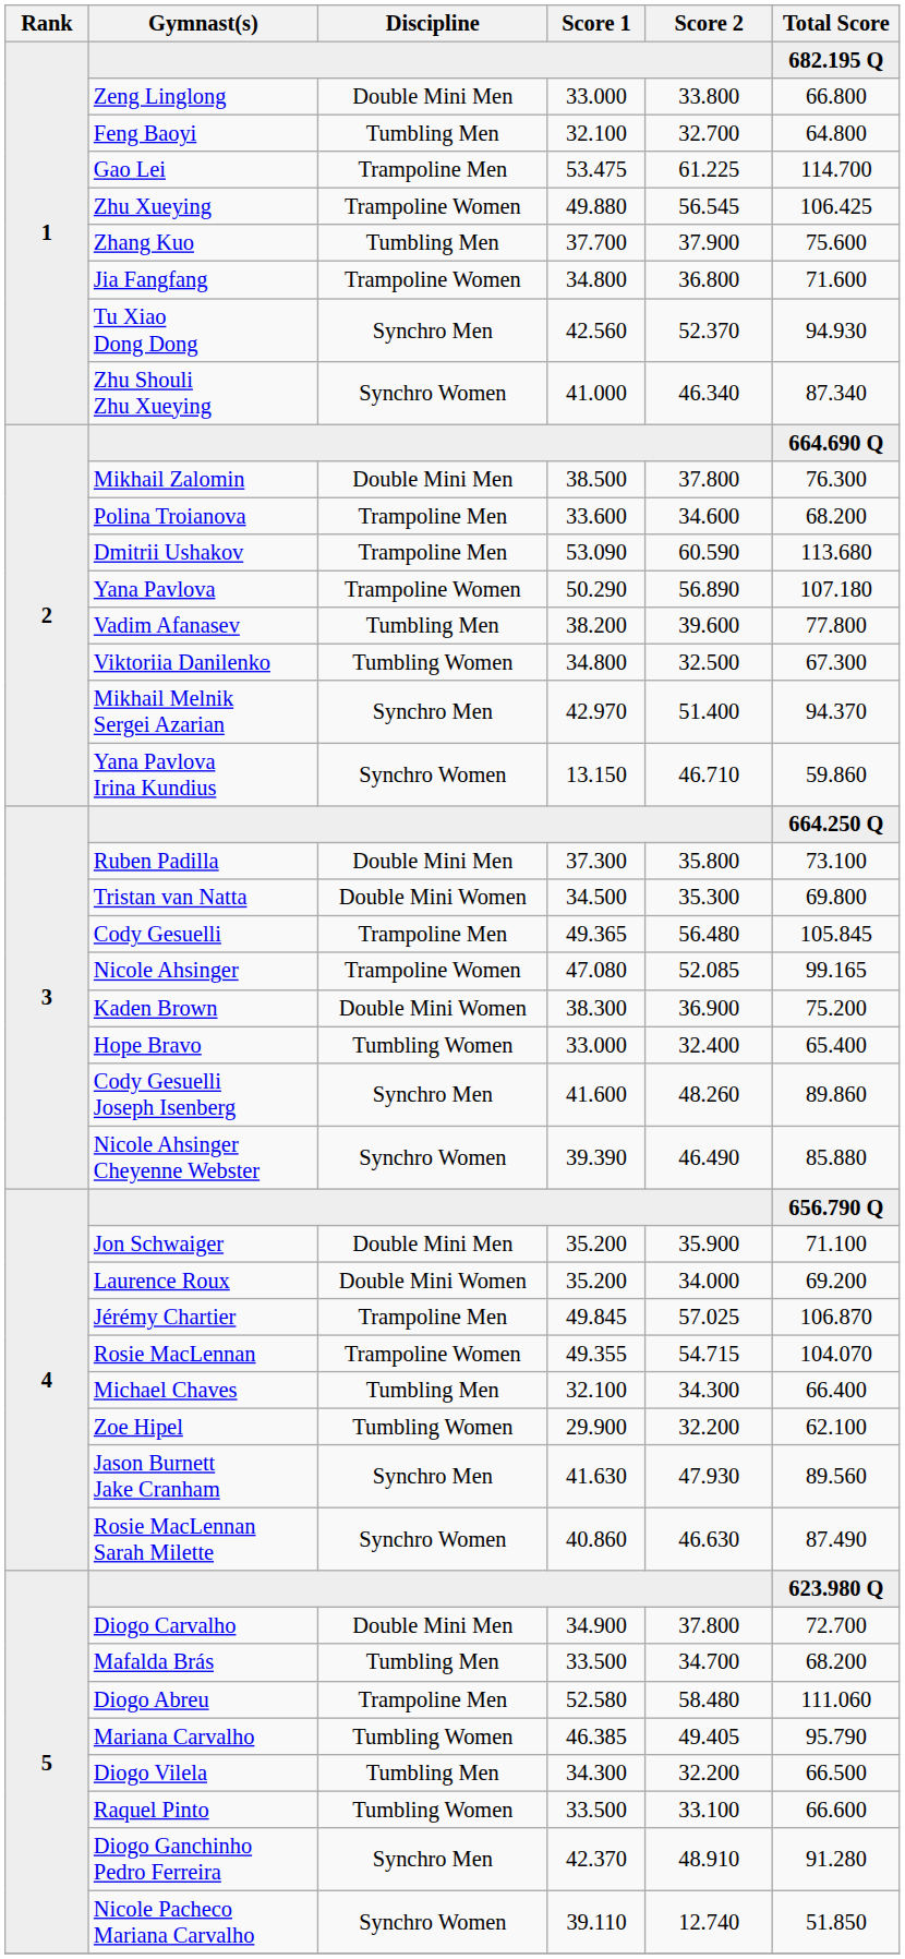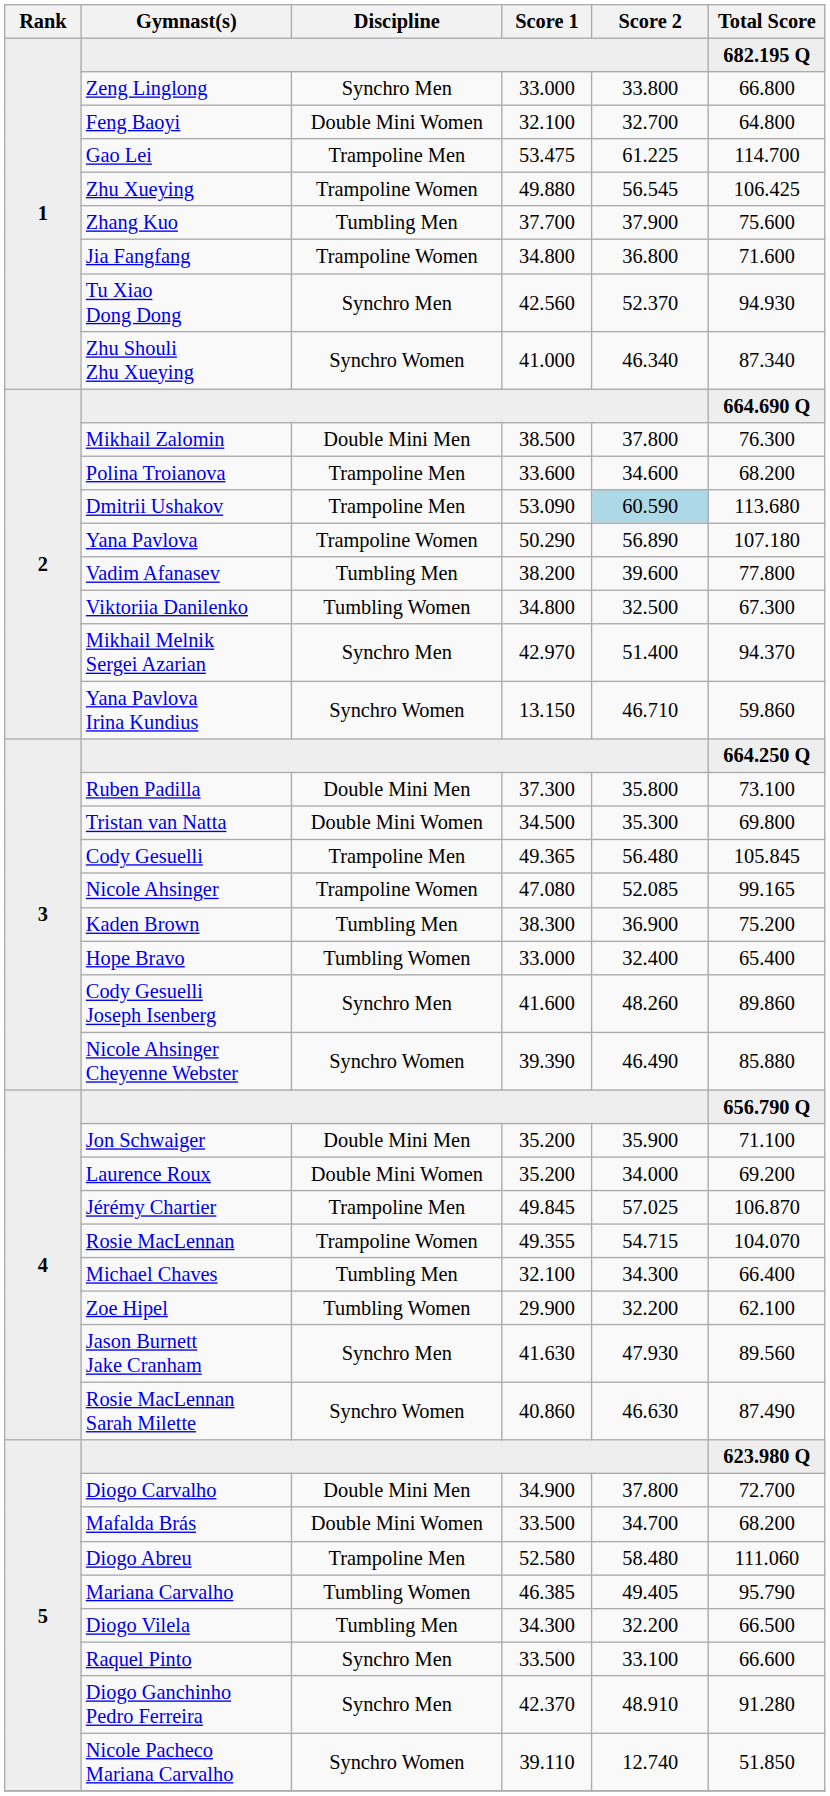 <table class="wikitable" style="text-align:center; font-size:95%">
 <tr>
 <th style="width:50px;">Rank</th>
 <th style="width:150px;">Gymnast(s)</th>
 <th style="width:150px;">Discipline</th>
 <th style="width:60px;">Score 1</th>
 <th style="width:80px;">Score 2</th>
 <th style="width:80px;">Total Score</th>
 </tr>
 <tr style="background:#eee;">
 <td rowspan=9><strong>1</strong></td>
 <td colspan=4 style="text-align:center;"><strong></strong></td>
 <td><strong>682.195</strong> <strong>Q</strong></td>
 </tr>
 <tr>
 <td style="text-align:left;"><a href='#'>Zeng Linglong</a></td>
-<td>Double Mini Men</td>
+<td>Synchro Men</td>
 <td>33.000</td>
 <td>33.800</td>
 <td>66.800</td>
 </tr>
 <tr>
 <td style="text-align:left;"><a href='#'>Feng Baoyi</a></td>
-<td>Tumbling Men</td>
+<td>Double Mini Women</td>
 <td>32.100</td>
 <td>32.700</td>
 <td>64.800</td>
 </tr>
 <tr>
 <td style="text-align:left;"><a href='#'>Gao Lei</a></td>
 <td>Trampoline Men</td>
 <td>53.475</td>
 <td>61.225</td>
 <td>114.700</td>
 </tr>
 <tr>
 <td style="text-align:left;"><a href='#'>Zhu Xueying</a></td>
 <td>Trampoline Women</td>
 <td>49.880</td>
 <td>56.545</td>
 <td>106.425</td>
 </tr>
 <tr>
 <td style="text-align:left;"><a href='#'>Zhang Kuo</a></td>
 <td>Tumbling Men</td>
 <td>37.700</td>
 <td>37.900</td>
 <td>75.600</td>
 </tr>
 <tr>
 <td style="text-align:left;"><a href='#'>Jia Fangfang</a></td>
 <td>Trampoline Women</td>
 <td>34.800</td>
 <td>36.800</td>
 <td>71.600</td>
 </tr>
 <tr>
 <td style="text-align:left;"><a href='#'>Tu Xiao</a> <br> <a href='#'>Dong Dong</a></td>
 <td>Synchro Men</td>
 <td>42.560</td>
 <td>52.370</td>
 <td>94.930</td>
 </tr>
 <tr>
 <td style="text-align:left;"><a href='#'>Zhu Shouli</a> <br> <a href='#'>Zhu Xueying</a></td>
 <td>Synchro Women</td>
 <td>41.000</td>
 <td>46.340</td>
 <td>87.340</td>
 </tr>
 <tr style="background:#eee;">
 <td rowspan=9><strong>2</strong></td>
 <td colspan=4 style="text-align:center;"><strong></strong></td>
 <td><strong>664.690</strong> <strong>Q</strong></td>
 </tr>
 <tr>
 <td style="text-align:left;"><a href='#'>Mikhail Zalomin</a></td>
 <td>Double Mini Men</td>
 <td>38.500</td>
 <td>37.800</td>
 <td>76.300</td>
 </tr>
 <tr>
 <td style="text-align:left;"><a href='#'>Polina Troianova</a></td>
 <td>Trampoline Men</td>
 <td>33.600</td>
 <td>34.600</td>
 <td>68.200</td>
 </tr>
 <tr>
 <td style="text-align:left;"><a href='#'>Dmitrii Ushakov</a></td>
 <td>Trampoline Men</td>
 <td>53.090</td>
-<td>60.590</td>
+<td style="background: lightblue;">60.590</td>
 <td>113.680</td>
 </tr>
 <tr>
 <td style="text-align:left;"><a href='#'>Yana Pavlova</a></td>
 <td>Trampoline Women</td>
 <td>50.290</td>
 <td>56.890</td>
 <td>107.180</td>
 </tr>
 <tr>
 <td style="text-align:left;"><a href='#'>Vadim Afanasev</a></td>
 <td>Tumbling Men</td>
 <td>38.200</td>
 <td>39.600</td>
 <td>77.800</td>
 </tr>
 <tr>
 <td style="text-align:left;"><a href='#'>Viktoriia Danilenko</a></td>
 <td>Tumbling Women</td>
 <td>34.800</td>
 <td>32.500</td>
 <td>67.300</td>
 </tr>
 <tr>
 <td style="text-align:left;"><a href='#'>Mikhail Melnik</a> <br> <a href='#'>Sergei Azarian</a></td>
 <td>Synchro Men</td>
 <td>42.970</td>
 <td>51.400</td>
 <td>94.370</td>
 </tr>
 <tr>
 <td style="text-align:left;"><a href='#'>Yana Pavlova</a> <br> <a href='#'>Irina Kundius</a></td>
 <td>Synchro Women</td>
 <td>13.150</td>
 <td>46.710</td>
 <td>59.860</td>
 </tr>
 <tr style="background:#eee;">
 <td rowspan=9><strong>3</strong></td>
 <td colspan=4 style="text-align:center;"><strong></strong></td>
 <td><strong>664.250</strong> <strong>Q</strong></td>
 </tr>
 <tr>
 <td style="text-align:left;"><a href='#'>Ruben Padilla</a></td>
 <td>Double Mini Men</td>
 <td>37.300</td>
 <td>35.800</td>
 <td>73.100</td>
 </tr>
 <tr>
 <td style="text-align:left;"><a href='#'>Tristan van Natta</a></td>
 <td>Double Mini Women</td>
 <td>34.500</td>
 <td>35.300</td>
 <td>69.800</td>
 </tr>
 <tr>
 <td style="text-align:left;"><a href='#'>Cody Gesuelli</a></td>
 <td>Trampoline Men</td>
 <td>49.365</td>
 <td>56.480</td>
 <td>105.845</td>
 </tr>
 <tr>
 <td style="text-align:left;"><a href='#'>Nicole Ahsinger</a></td>
 <td>Trampoline Women</td>
 <td>47.080</td>
 <td>52.085</td>
 <td>99.165</td>
 </tr>
 <tr>
 <td style="text-align:left;"><a href='#'>Kaden Brown</a></td>
-<td>Double Mini Women</td>
+<td>Tumbling Men</td>
 <td>38.300</td>
 <td>36.900</td>
 <td>75.200</td>
 </tr>
 <tr>
 <td style="text-align:left;"><a href='#'>Hope Bravo</a></td>
 <td>Tumbling Women</td>
 <td>33.000</td>
 <td>32.400</td>
 <td>65.400</td>
 </tr>
 <tr>
 <td style="text-align:left;"><a href='#'>Cody Gesuelli</a> <br> <a href='#'>Joseph Isenberg</a></td>
 <td>Synchro Men</td>
 <td>41.600</td>
 <td>48.260</td>
 <td>89.860</td>
 </tr>
 <tr>
 <td style="text-align:left;"><a href='#'>Nicole Ahsinger</a> <br> <a href='#'>Cheyenne Webster</a></td>
 <td>Synchro Women</td>
 <td>39.390</td>
 <td>46.490</td>
 <td>85.880</td>
 </tr>
 <tr style="background:#eee;">
 <td rowspan=9><strong>4</strong></td>
 <td colspan=4 style="text-align:center;"><strong></strong></td>
 <td><strong>656.790</strong> <strong>Q</strong></td>
 </tr>
 <tr>
 <td style="text-align:left;"><a href='#'>Jon Schwaiger</a></td>
 <td>Double Mini Men</td>
 <td>35.200</td>
 <td>35.900</td>
 <td>71.100</td>
 </tr>
 <tr>
 <td style="text-align:left;"><a href='#'>Laurence Roux</a></td>
 <td>Double Mini Women</td>
 <td>35.200</td>
 <td>34.000</td>
 <td>69.200</td>
 </tr>
 <tr>
 <td style="text-align:left;"><a href='#'>Jérémy Chartier</a></td>
 <td>Trampoline Men</td>
 <td>49.845</td>
 <td>57.025</td>
 <td>106.870</td>
 </tr>
 <tr>
 <td style="text-align:left;"><a href='#'>Rosie MacLennan</a></td>
 <td>Trampoline Women</td>
 <td>49.355</td>
 <td>54.715</td>
 <td>104.070</td>
 </tr>
 <tr>
 <td style="text-align:left;"><a href='#'>Michael Chaves</a></td>
 <td>Tumbling Men</td>
 <td>32.100</td>
 <td>34.300</td>
 <td>66.400</td>
 </tr>
 <tr>
 <td style="text-align:left;"><a href='#'>Zoe Hipel</a></td>
 <td>Tumbling Women</td>
 <td>29.900</td>
 <td>32.200</td>
 <td>62.100</td>
 </tr>
 <tr>
 <td style="text-align:left;"><a href='#'>Jason Burnett</a> <br> <a href='#'>Jake Cranham</a></td>
 <td>Synchro Men</td>
 <td>41.630</td>
 <td>47.930</td>
 <td>89.560</td>
 </tr>
 <tr>
 <td style="text-align:left;"><a href='#'>Rosie MacLennan</a> <br> <a href='#'>Sarah Milette</a></td>
 <td>Synchro Women</td>
 <td>40.860</td>
 <td>46.630</td>
 <td>87.490</td>
 </tr>
 <tr style="background:#eee;">
 <td rowspan=9><strong>5</strong></td>
 <td colspan=4 style="text-align:center;"><strong></strong></td>
 <td><strong>623.980</strong> <strong>Q</strong></td>
 </tr>
 <tr>
 <td style="text-align:left;"><a href='#'>Diogo Carvalho</a></td>
 <td>Double Mini Men</td>
 <td>34.900</td>
 <td>37.800</td>
 <td>72.700</td>
 </tr>
 <tr>
 <td style="text-align:left;"><a href='#'>Mafalda Brás</a></td>
-<td>Tumbling Men</td>
+<td>Double Mini Women</td>
 <td>33.500</td>
 <td>34.700</td>
 <td>68.200</td>
 </tr>
 <tr>
 <td style="text-align:left;"><a href='#'>Diogo Abreu</a></td>
 <td>Trampoline Men</td>
 <td>52.580</td>
 <td>58.480</td>
 <td>111.060</td>
 </tr>
 <tr>
 <td style="text-align:left;"><a href='#'>Mariana Carvalho</a></td>
 <td>Tumbling Women</td>
 <td>46.385</td>
 <td>49.405</td>
 <td>95.790</td>
 </tr>
 <tr>
 <td style="text-align:left;"><a href='#'>Diogo Vilela</a></td>
 <td>Tumbling Men</td>
 <td>34.300</td>
 <td>32.200</td>
 <td>66.500</td>
 </tr>
 <tr>
 <td style="text-align:left;"><a href='#'>Raquel Pinto</a></td>
-<td>Tumbling Women</td>
+<td>Synchro Men</td>
 <td>33.500</td>
 <td>33.100</td>
 <td>66.600</td>
 </tr>
 <tr>
 <td style="text-align:left;"><a href='#'>Diogo Ganchinho</a> <br> <a href='#'>Pedro Ferreira</a></td>
 <td>Synchro Men</td>
 <td>42.370</td>
 <td>48.910</td>
 <td>91.280</td>
 </tr>
 <tr>
 <td style="text-align:left;"><a href='#'>Nicole Pacheco</a> <br> <a href='#'>Mariana Carvalho</a></td>
 <td>Synchro Women</td>
 <td>39.110</td>
 <td>12.740</td>
 <td>51.850</td>
 </tr>
 <tr>
 </tr>
 </table>
